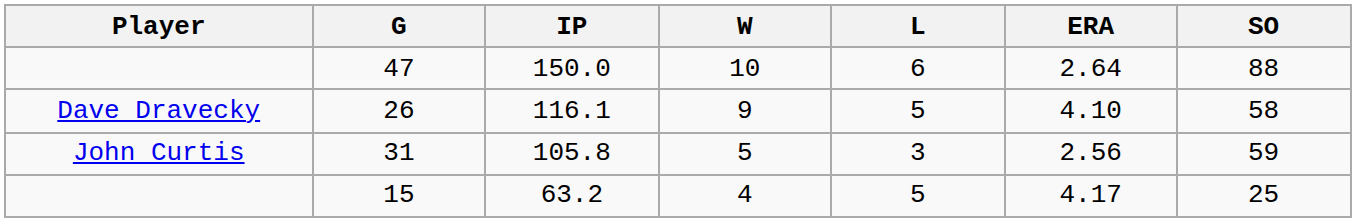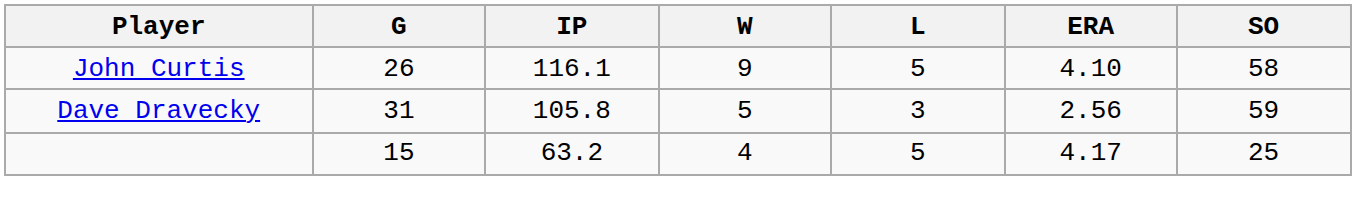 <table class="wikitable sortable">
 <tr>
 <th bgcolor="#DDDDFF" width="16%">Player</th>
 <th bgcolor="#DDDDFF" width="9%">G</th>
 <th bgcolor="#DDDDFF" width="9%">IP</th>
 <th bgcolor="#DDDDFF" width="9%">W</th>
 <th bgcolor="#DDDDFF" width="9%">L</th>
 <th bgcolor="#DDDDFF" width="9%">ERA</th>
 <th bgcolor="#DDDDFF" width="9%">SO</th>
 </tr>
 <tr align="center">
-<td></td>
-<td>47</td>
-<td>150.0</td>
-<td>10</td>
-<td>6</td>
-<td>2.64</td>
-<td>88</td>
-</tr>
-<tr align="center">
-<td><a href='#'>Dave Dravecky</a></td>
+<td><a href='#'>John Curtis</a></td>
 <td>26</td>
 <td>116.1</td>
 <td>9</td>
 <td>5</td>
 <td>4.10</td>
 <td>58</td>
 </tr>
 <tr align=center>
-<td><a href='#'>John Curtis</a></td>
+<td><a href='#'>Dave Dravecky</a></td>
 <td>31</td>
 <td>105.8</td>
 <td>5</td>
 <td>3</td>
 <td>2.56</td>
 <td>59</td>
 </tr>
 <tr align=center>
 <td></td>
 <td>15</td>
 <td>63.2</td>
 <td>4</td>
 <td>5</td>
 <td>4.17</td>
 <td>25</td>
 </tr>
 <tr align="center">
 </tr>
 </table>
